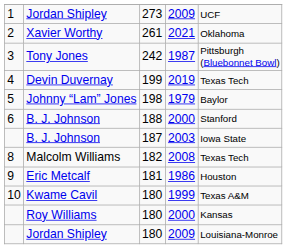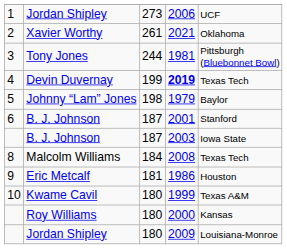 <table class="wikitable">
 <tr>
 </tr>
 <tr>
 <td>1</td>
 <td><a href='#'>Jordan Shipley</a></td>
 <td>273</td>
-<td><a href='#'>2009</a></td>
+<td><a href='#'>2006</a></td>
 <td style="font-size:80%;">UCF</td>
 </tr>
 <tr>
 <td>2</td>
 <td><a href='#'>Xavier Worthy</a></td>
 <td>261</td>
 <td><a href='#'>2021</a></td>
 <td style="font-size:80%;">Oklahoma</td>
 </tr>
 <tr>
 <td>3</td>
 <td><a href='#'>Tony Jones</a></td>
-<td>242</td>
-<td><a href='#'>1987</a></td>
+<td>244</td>
+<td><a href='#'>1981</a></td>
 <td style="font-size:80%;">Pittsburgh<br>(<a href='#'>Bluebonnet Bowl</a>)</td>
 </tr>
 <tr>
 <td>4</td>
 <td><a href='#'>Devin Duvernay</a></td>
 <td>199</td>
-<td><a href='#'>2019</a></td>
+<td><strong><a href='#'>2019</a></strong></td>
 <td style="font-size:80%;">Texas Tech</td>
 </tr>
 <tr>
 <td>5</td>
 <td><a href='#'>Johnny “Lam” Jones</a></td>
 <td>198</td>
 <td><a href='#'>1979</a></td>
 <td style="font-size:80%;">Baylor</td>
 </tr>
 <tr>
 <td>6</td>
 <td><a href='#'>B. J. Johnson</a></td>
-<td>188</td>
-<td><a href='#'>2000</a></td>
+<td>187</td>
+<td><a href='#'>2001</a></td>
 <td style="font-size:80%;">Stanford</td>
 </tr>
 <tr>
 <td></td>
 <td><a href='#'>B. J. Johnson</a></td>
 <td>187</td>
 <td><a href='#'>2003</a></td>
 <td style="font-size:80%;">Iowa State</td>
 </tr>
 <tr>
 <td>8</td>
 <td>Malcolm Williams</td>
-<td>182</td>
+<td>184</td>
 <td><a href='#'>2008</a></td>
 <td style="font-size:80%;">Texas Tech</td>
 </tr>
 <tr>
 <td>9</td>
 <td><a href='#'>Eric Metcalf</a></td>
 <td>181</td>
 <td><a href='#'>1986</a></td>
 <td style="font-size:80%;">Houston</td>
 </tr>
 <tr>
 <td>10</td>
 <td><a href='#'>Kwame Cavil</a></td>
 <td>180</td>
 <td><a href='#'>1999</a></td>
 <td style="font-size:80%;">Texas A&M</td>
 </tr>
 <tr>
 <td></td>
 <td><a href='#'>Roy Williams</a></td>
 <td>180</td>
 <td><a href='#'>2000</a></td>
 <td style="font-size:80%;">Kansas</td>
 </tr>
 <tr>
 <td></td>
 <td><a href='#'>Jordan Shipley</a></td>
 <td>180</td>
 <td><a href='#'>2009</a></td>
 <td style="font-size:80%;">Louisiana-Monroe</td>
 </tr>
 </table>
